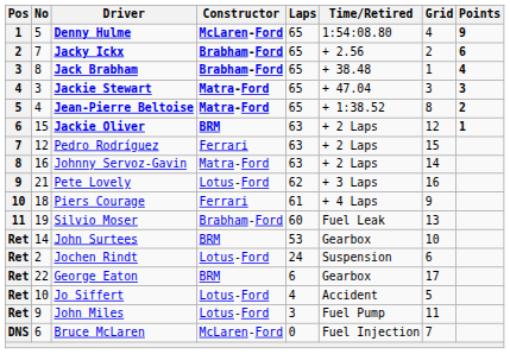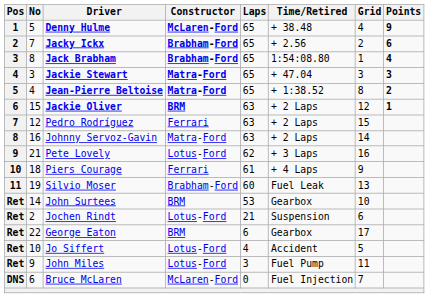 <table class="wikitable" style="font-size: 95%;">
 <tr>
 <th>Pos</th>
 <th>No</th>
 <th>Driver</th>
 <th>Constructor</th>
 <th>Laps</th>
 <th>Time/Retired</th>
 <th>Grid</th>
 <th>Points</th>
 </tr>
 <tr>
 <th>1</th>
 <td>5</td>
 <td> <strong><a href='#'>Denny Hulme</a></strong></td>
 <td><strong><a href='#'>McLaren</a>-<a href='#'>Ford</a></strong></td>
 <td>65</td>
-<td>1:54:08.80</td>
+<td>+ 38.48</td>
 <td>4</td>
 <td><strong>9</strong></td>
 </tr>
 <tr>
 <th>2</th>
 <td>7</td>
 <td> <strong><a href='#'>Jacky Ickx</a></strong></td>
 <td><strong><a href='#'>Brabham</a>-<a href='#'>Ford</a></strong></td>
 <td>65</td>
 <td>+ 2.56</td>
 <td>2</td>
 <td><strong>6</strong></td>
 </tr>
 <tr>
 <th>3</th>
 <td>8</td>
 <td> <strong><a href='#'>Jack Brabham</a></strong></td>
 <td><strong><a href='#'>Brabham</a>-<a href='#'>Ford</a></strong></td>
 <td>65</td>
-<td>+ 38.48</td>
+<td>1:54:08.80</td>
 <td>1</td>
 <td><strong>4</strong></td>
 </tr>
 <tr>
 <th>4</th>
 <td>3</td>
 <td> <strong><a href='#'>Jackie Stewart</a></strong></td>
 <td><strong><a href='#'>Matra</a>-<a href='#'>Ford</a></strong></td>
 <td>65</td>
 <td>+ 47.04</td>
 <td>3</td>
 <td><strong>3</strong></td>
 </tr>
 <tr>
 <th>5</th>
 <td>4</td>
 <td> <strong><a href='#'>Jean-Pierre Beltoise</a></strong></td>
 <td><strong><a href='#'>Matra</a>-<a href='#'>Ford</a></strong></td>
 <td>65</td>
 <td>+ 1:38.52</td>
 <td>8</td>
 <td><strong>2</strong></td>
 </tr>
 <tr>
 <th>6</th>
 <td>15</td>
 <td> <strong><a href='#'>Jackie Oliver</a></strong></td>
 <td><strong><a href='#'>BRM</a></strong></td>
 <td>63</td>
 <td>+ 2 Laps</td>
 <td>12</td>
 <td><strong>1</strong></td>
 </tr>
 <tr>
 <th>7</th>
 <td>12</td>
 <td> <a href='#'>Pedro Rodríguez</a></td>
 <td><a href='#'>Ferrari</a></td>
 <td>63</td>
 <td>+ 2 Laps</td>
 <td>15</td>
 <td> </td>
 </tr>
 <tr>
 <th>8</th>
 <td>16</td>
 <td> <a href='#'>Johnny Servoz-Gavin</a></td>
 <td><a href='#'>Matra</a>-<a href='#'>Ford</a></td>
 <td>63</td>
 <td>+ 2 Laps</td>
 <td>14</td>
 <td> </td>
 </tr>
 <tr>
 <th>9</th>
 <td>21</td>
 <td> <a href='#'>Pete Lovely</a></td>
 <td><a href='#'>Lotus</a>-<a href='#'>Ford</a></td>
 <td>62</td>
 <td>+ 3 Laps</td>
 <td>16</td>
 <td> </td>
 </tr>
 <tr>
 <th>10</th>
 <td>18</td>
 <td> <a href='#'>Piers Courage</a></td>
 <td><a href='#'>Ferrari</a></td>
 <td>61</td>
 <td>+ 4 Laps</td>
 <td>9</td>
 <td> </td>
 </tr>
 <tr>
 <th>11</th>
 <td>19</td>
 <td> <a href='#'>Silvio Moser</a></td>
 <td><a href='#'>Brabham</a>-<a href='#'>Ford</a></td>
 <td>60</td>
 <td>Fuel Leak</td>
 <td>13</td>
 <td> </td>
 </tr>
 <tr>
 <th>Ret</th>
 <td>14</td>
 <td> <a href='#'>John Surtees</a></td>
 <td><a href='#'>BRM</a></td>
 <td>53</td>
 <td>Gearbox</td>
 <td>10</td>
 <td> </td>
 </tr>
 <tr>
 <th>Ret</th>
 <td>2</td>
 <td> <a href='#'>Jochen Rindt</a></td>
 <td><a href='#'>Lotus</a>-<a href='#'>Ford</a></td>
-<td>24</td>
+<td>21</td>
 <td>Suspension</td>
 <td>6</td>
 <td> </td>
 </tr>
 <tr>
 <th>Ret</th>
 <td>22</td>
 <td> <a href='#'>George Eaton</a></td>
 <td><a href='#'>BRM</a></td>
 <td>6</td>
 <td>Gearbox</td>
 <td>17</td>
 <td> </td>
 </tr>
 <tr>
 <th>Ret</th>
 <td>10</td>
 <td> <a href='#'>Jo Siffert</a></td>
 <td><a href='#'>Lotus</a>-<a href='#'>Ford</a></td>
 <td>4</td>
 <td>Accident</td>
 <td>5</td>
 <td> </td>
 </tr>
 <tr>
 <th>Ret</th>
 <td>9</td>
 <td> <a href='#'>John Miles</a></td>
 <td><a href='#'>Lotus</a>-<a href='#'>Ford</a></td>
 <td>3</td>
 <td>Fuel Pump</td>
 <td>11</td>
 <td> </td>
 </tr>
 <tr>
 <th>DNS</th>
 <td>6</td>
 <td> <a href='#'>Bruce McLaren</a></td>
 <td><a href='#'>McLaren</a>-<a href='#'>Ford</a></td>
 <td>0</td>
 <td>Fuel Injection</td>
 <td>7</td>
 <td> </td>
 </tr>
 <tr>
 <th colspan="8"></th>
 </tr>
 </table>
